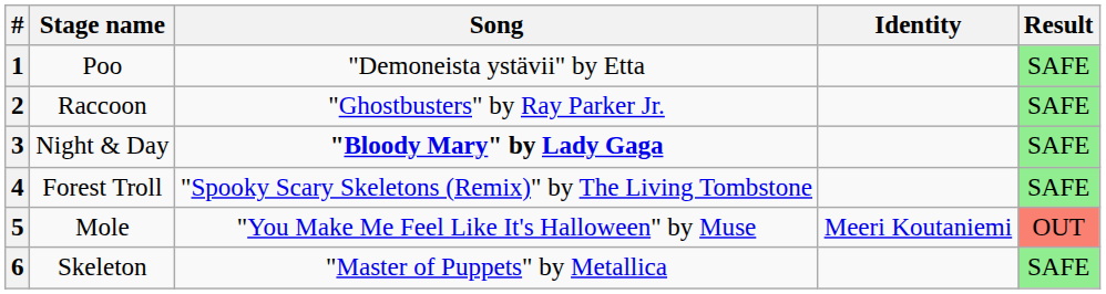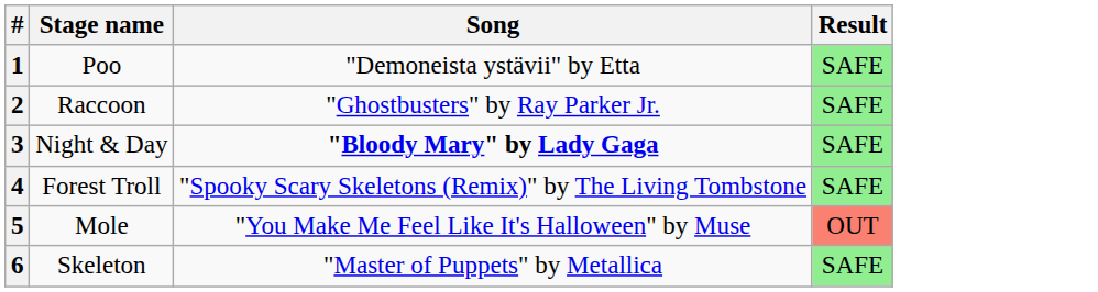 <table class="wikitable plainrowheaders" style="text-align: center;">
 <tr>
 <th>#</th>
 <th>Stage name</th>
 <th>Song</th>
-<th>Identity</th>
 <th>Result</th>
 </tr>
 <tr>
 <th>1</th>
 <td>Poo</td>
 <td>"Demoneista ystävii" by Etta</td>
-<td></td>
 <td bgcolor="lightgreen">SAFE</td>
 </tr>
 <tr>
 <th>2</th>
 <td>Raccoon</td>
 <td>"<a href='#'>Ghostbusters</a>" by <a href='#'>Ray Parker Jr.</a></td>
-<td></td>
 <td bgcolor="lightgreen">SAFE</td>
 </tr>
 <tr>
 <th>3</th>
 <td>Night & Day</td>
 <td><strong>"<a href='#'>Bloody Mary</a>" by <a href='#'>Lady Gaga</a></strong></td>
-<td></td>
 <td bgcolor="lightgreen">SAFE</td>
 </tr>
 <tr>
 <th>4</th>
 <td>Forest Troll</td>
 <td>"<a href='#'>Spooky Scary Skeletons (Remix)</a>" by <a href='#'>The Living Tombstone</a></td>
-<td></td>
 <td bgcolor="lightgreen">SAFE</td>
 </tr>
 <tr>
 <th>5</th>
 <td>Mole</td>
 <td>"<a href='#'>You Make Me Feel Like It's Halloween</a>" by <a href='#'>Muse</a></td>
-<td><a href='#'>Meeri Koutaniemi</a></td>
 <td bgcolor="salmon">OUT</td>
 </tr>
 <tr>
 <th>6</th>
 <td>Skeleton</td>
 <td>"<a href='#'>Master of Puppets</a>" by <a href='#'>Metallica</a></td>
-<td></td>
 <td bgcolor="lightgreen">SAFE</td>
 </tr>
 </table>
